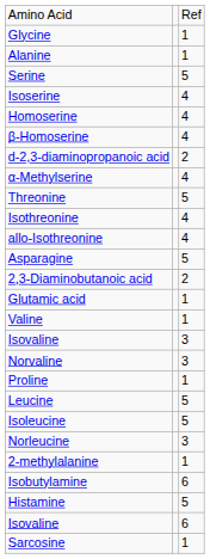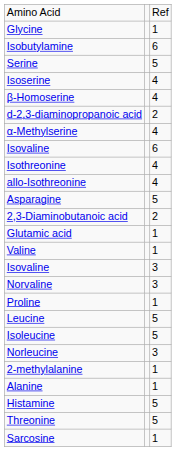 <table class="wikitable" border="1">
 <tr>
 <td>Amino Acid</td>
 <td></td>
 <td>Ref</td>
 </tr>
 <tr>
 <td><a href='#'>Glycine</a></td>
 <td></td>
 <td>1</td>
 </tr>
 <tr>
-<td><a href='#'>Alanine</a></td>
+<td><a href='#'>Isobutylamine</a></td>
 <td></td>
-<td>1</td>
+<td>6</td>
 </tr>
 <tr>
 <td><a href='#'>Serine</a></td>
 <td></td>
 <td>5</td>
 </tr>
 <tr>
 <td><a href='#'>Isoserine</a></td>
-<td></td>
-<td>4</td>
-</tr>
-<tr>
-<td><a href='#'>Homoserine</a></td>
 <td></td>
 <td>4</td>
 </tr>
 <tr>
 <td><a href='#'>β-Homoserine</a></td>
 <td></td>
 <td>4</td>
 </tr>
 <tr>
 <td><a href='#'>d-2,3-diaminopropanoic acid</a></td>
 <td></td>
 <td>2</td>
 </tr>
 <tr>
 <td><a href='#'>α-Methylserine</a></td>
 <td></td>
 <td>4</td>
 </tr>
 <tr>
-<td><a href='#'>Threonine</a></td>
+<td><a href='#'>Isovaline</a></td>
 <td></td>
-<td>5</td>
+<td>6</td>
 </tr>
 <tr>
 <td><a href='#'>Isothreonine</a></td>
 <td></td>
 <td>4</td>
 </tr>
 <tr>
 <td><a href='#'>allo-Isothreonine</a></td>
 <td></td>
 <td>4</td>
 </tr>
 <tr>
 <td><a href='#'>Asparagine</a></td>
 <td></td>
 <td>5</td>
 </tr>
 <tr>
 <td><a href='#'>2,3-Diaminobutanoic acid</a></td>
 <td></td>
 <td>2</td>
 </tr>
 <tr>
 <td><a href='#'>Glutamic acid</a></td>
 <td></td>
 <td>1</td>
 </tr>
 <tr>
 <td><a href='#'>Valine</a></td>
 <td></td>
 <td>1</td>
 </tr>
 <tr>
 <td><a href='#'>Isovaline</a></td>
 <td></td>
 <td>3</td>
 </tr>
 <tr>
 <td><a href='#'>Norvaline</a></td>
 <td></td>
 <td>3</td>
 </tr>
 <tr>
 <td><a href='#'>Proline</a></td>
 <td></td>
 <td>1</td>
 </tr>
 <tr>
 <td><a href='#'>Leucine</a></td>
 <td></td>
 <td>5</td>
 </tr>
 <tr>
 <td><a href='#'>Isoleucine</a></td>
 <td></td>
 <td>5</td>
 </tr>
 <tr>
 <td><a href='#'>Norleucine</a></td>
 <td></td>
 <td>3</td>
 </tr>
 <tr>
 <td><a href='#'>2-methylalanine</a></td>
 <td></td>
 <td>1</td>
 </tr>
 <tr>
-<td><a href='#'>Isobutylamine</a></td>
+<td><a href='#'>Alanine</a></td>
 <td></td>
-<td>6</td>
+<td>1</td>
 </tr>
 <tr>
 <td><a href='#'>Histamine</a></td>
 <td></td>
 <td>5</td>
 </tr>
 <tr>
-<td><a href='#'>Isovaline</a></td>
+<td><a href='#'>Threonine</a></td>
 <td></td>
-<td>6</td>
+<td>5</td>
 </tr>
 <tr>
 <td><a href='#'>Sarcosine</a></td>
 <td></td>
 <td>1</td>
 </tr>
 </table>
